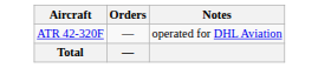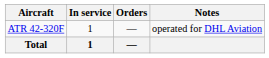 <table class="wikitable" style="margin:0.5em auto; text-align:center">
 <tr>
 <th>Aircraft</th>
+<th>In service</th>
 <th>Orders</th>
 <th>Notes</th>
 </tr>
 <tr>
 <td><a href='#'>ATR 42-320F</a></td>
+<td>1</td>
 <td>—</td>
 <td>operated for <a href='#'>DHL Aviation</a></td>
 </tr>
 <tr>
 <th>Total</th>
+<th>1</th>
 <th>—</th>
 <th></th>
 </tr>
 </table>
